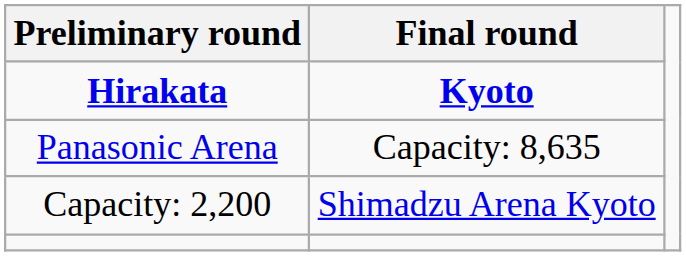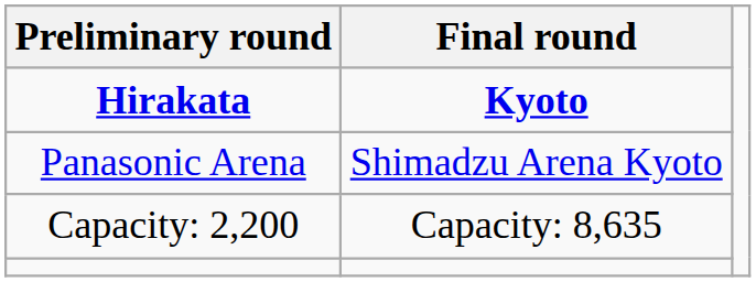 <table class="wikitable" style="text-align:center;">
 <tr>
 <th>Preliminary round</th>
 <th>Final round</th>
 <td rowspan="5"></td>
 </tr>
 <tr>
 <td><strong><a href='#'>Hirakata</a></strong></td>
 <td><strong><a href='#'>Kyoto</a></strong></td>
 </tr>
 <tr>
 <td><a href='#'>Panasonic Arena</a></td>
-<td>Capacity: 8,635</td>
+<td><a href='#'>Shimadzu Arena Kyoto</a></td>
 </tr>
 <tr>
 <td>Capacity: 2,200</td>
-<td><a href='#'>Shimadzu Arena Kyoto</a></td>
+<td>Capacity: 8,635</td>
 </tr>
 <tr>
 <td></td>
 <td></td>
 </tr>
 </table>
